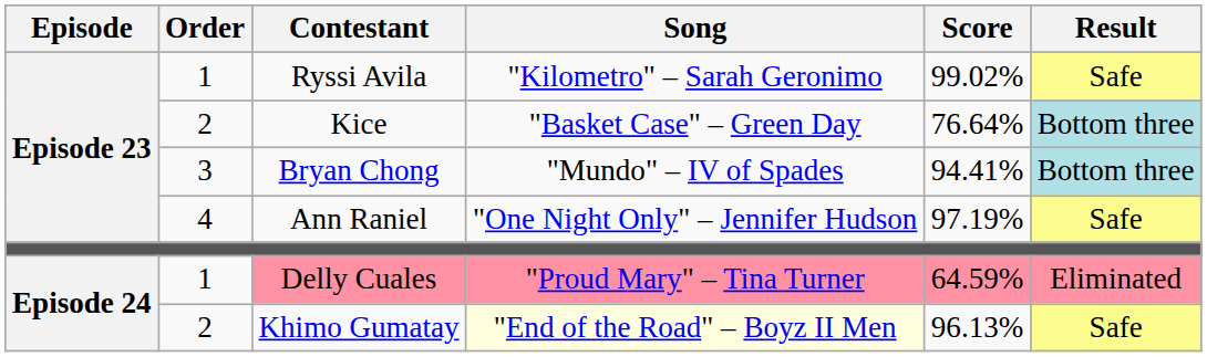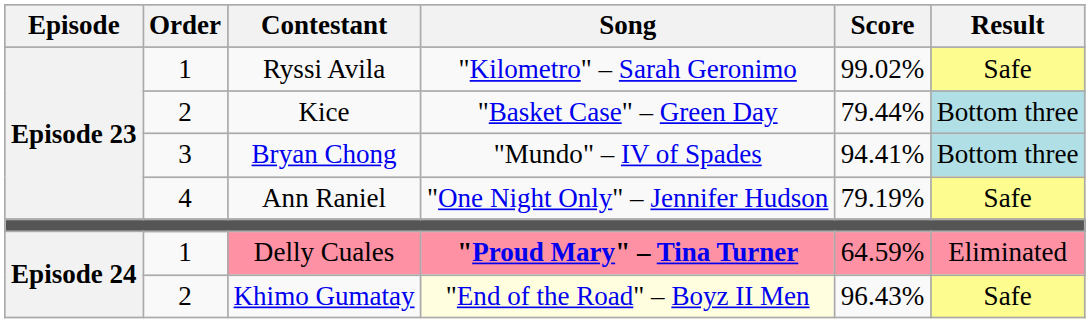 <table class="wikitable sortable" style="text-align:center; width:auto;">
 <tr>
 <th>Episode</th>
 <th scope="col">Order</th>
 <th scope="col">Contestant</th>
 <th scope="col">Song</th>
 <th scope="col">Score</th>
 <th>Result</th>
 </tr>
 <tr>
 <th rowspan="4"><strong>Episode 23</strong><br><small><em></em></small></th>
 <td>1</td>
 <td>Ryssi Avila</td>
 <td>"<a href='#'>Kilometro</a>" – <a href='#'>Sarah Geronimo</a></td>
 <td>99.02%</td>
 <td style="background:#FDFC8F;">Safe</td>
 </tr>
 <tr>
 <td>2</td>
 <td>Kice</td>
 <td>"<a href='#'>Basket Case</a>" – <a href='#'>Green Day</a></td>
-<td>76.64%</td>
+<td>79.44%</td>
 <td style="background:#b0e0e6;">Bottom three</td>
 </tr>
 <tr>
 <td>3</td>
 <td><a href='#'>Bryan Chong</a></td>
 <td>"Mundo" – <a href='#'>IV of Spades</a></td>
 <td>94.41%</td>
 <td style="background:#b0e0e6;">Bottom three</td>
 </tr>
 <tr>
 <td>4</td>
 <td>Ann Raniel</td>
 <td>"<a href='#'>One Night Only</a>" – <a href='#'>Jennifer Hudson</a></td>
-<td>97.19%</td>
+<td>79.19%</td>
 <td style="background:#FDFC8F;">Safe</td>
 </tr>
 <tr>
 <th colspan="6" style="background:#555;"></th>
 </tr>
 <tr>
 <th rowspan="2"><strong>Episode 24</strong><br><small><em></em></small></th>
 <td>1</td>
 <td style="background:#FF91A4;">Delly Cuales</td>
-<td style="background:#FF91A4;">"<a href='#'>Proud Mary</a>" – <a href='#'>Tina Turner</a></td>
+<td style="background:#FF91A4;"><strong>"<a href='#'>Proud Mary</a>" – <a href='#'>Tina Turner</a></strong></td>
 <td style="background:#FF91A4;">64.59%</td>
 <td style="background:#FF91A4;">Eliminated</td>
 </tr>
 <tr>
 <td>2</td>
 <td><a href='#'>Khimo Gumatay</a></td>
 <td style="background: lightyellow;">"<a href='#'>End of the Road</a>" – <a href='#'>Boyz II Men</a></td>
-<td>96.13%</td>
+<td>96.43%</td>
 <td style="background:#fdfc8f;">Safe</td>
 </tr>
 </table>
